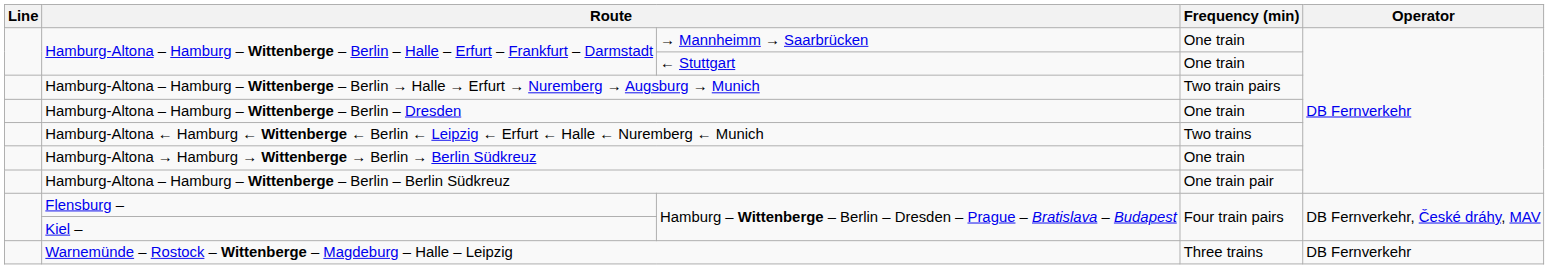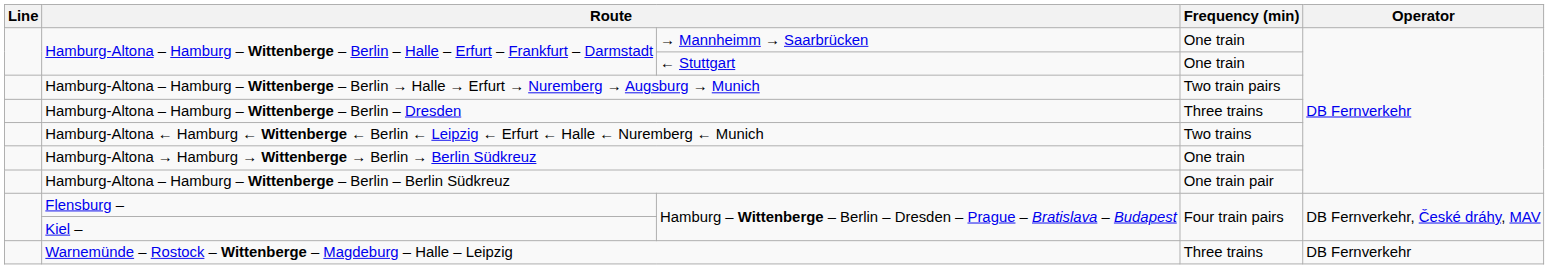 <table class="wikitable">
 <tr>
 <th>Line</th>
 <th colspan=2>Route</th>
 <th>Frequency (min)</th>
 <th>Operator</th>
 </tr>
 <tr>
 <td rowspan=2></td>
 <td rowspan=2><a href='#'>Hamburg-Altona</a> – <a href='#'>Hamburg</a> – <strong>Wittenberge</strong> – <a href='#'>Berlin</a> – <a href='#'>Halle</a> – <a href='#'>Erfurt</a> – <a href='#'>Frankfurt</a> – <a href='#'>Darmstadt</a></td>
 <td>→ <a href='#'>Mannheimm</a> → <a href='#'>Saarbrücken</a></td>
 <td>One train</td>
 <td rowspan=7><a href='#'>DB Fernverkehr</a></td>
 </tr>
 <tr>
 <td>← <a href='#'>Stuttgart</a></td>
 <td>One train</td>
 </tr>
 <tr>
 <td></td>
 <td colspan=2>Hamburg-Altona – Hamburg – <strong>Wittenberge</strong> – Berlin → Halle → Erfurt → <a href='#'>Nuremberg</a> → <a href='#'>Augsburg</a> → <a href='#'>Munich</a></td>
 <td>Two train pairs</td>
 </tr>
 <tr>
 <td></td>
 <td colspan=2>Hamburg-Altona – Hamburg – <strong>Wittenberge</strong> – Berlin – <a href='#'>Dresden</a></td>
-<td>One train</td>
+<td>Three trains</td>
 </tr>
 <tr>
 <td></td>
 <td colspan=2>Hamburg-Altona ← Hamburg ← <strong>Wittenberge</strong> ← Berlin ← <a href='#'>Leipzig</a> ← Erfurt ← Halle ← Nuremberg ← Munich</td>
 <td>Two trains</td>
 </tr>
 <tr>
 <td></td>
 <td colspan=2>Hamburg-Altona → Hamburg → <strong>Wittenberge</strong> → Berlin → <a href='#'>Berlin Südkreuz</a></td>
 <td>One train</td>
 </tr>
 <tr>
 <td></td>
 <td colspan=2>Hamburg-Altona – Hamburg – <strong>Wittenberge</strong> – Berlin – Berlin Südkreuz</td>
 <td>One train pair</td>
 </tr>
 <tr>
 <td rowspan=2></td>
 <td><a href='#'>Flensburg</a> –</td>
 <td rowspan=2>Hamburg – <strong>Wittenberge</strong> – Berlin – Dresden – <a href='#'>Prague</a> <em>– <a href='#'>Bratislava</a> – <a href='#'>Budapest</a></em></td>
 <td rowspan=2>Four train pairs</td>
 <td rowspan=2>DB Fernverkehr, <a href='#'>České dráhy</a>, <a href='#'>MAV</a></td>
 </tr>
 <tr>
 <td><a href='#'>Kiel</a> –</td>
 </tr>
 <tr>
 <td></td>
 <td colspan=2><a href='#'>Warnemünde</a> – <a href='#'>Rostock</a> – <strong>Wittenberge</strong> – <a href='#'>Magdeburg</a> – Halle – Leipzig</td>
 <td>Three trains</td>
 <td>DB Fernverkehr</td>
 </tr>
 </table>
